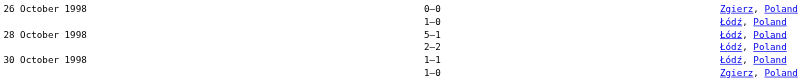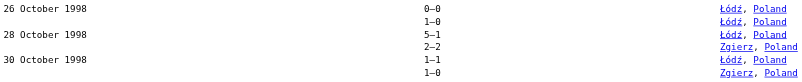 <table cellspacing=1 width=85%>
 <tr>
 <th width=15%></th>
 <th width=25%></th>
 <th width=10%></th>
 <th width=25%></th>
 <th width=25%></th>
 </tr>
 <tr>
 <td>26 October 1998</td>
 <td align=right></td>
 <td align=center>0–0</td>
 <td></td>
-<td><a href='#'>Zgierz</a>, <a href='#'>Poland</a></td>
+<td><a href='#'>Łódź</a>, <a href='#'>Poland</a></td>
 </tr>
 <tr>
 <td></td>
 <td align=right></td>
 <td align=center>1–0</td>
 <td></td>
 <td><a href='#'>Łódź</a>, <a href='#'>Poland</a></td>
 </tr>
 <tr>
 <td>28 October 1998</td>
 <td align=right></td>
 <td align=center>5–1</td>
 <td></td>
 <td><a href='#'>Łódź</a>, <a href='#'>Poland</a></td>
 </tr>
 <tr>
 <td></td>
 <td align=right></td>
 <td align=center>2–2</td>
 <td></td>
-<td><a href='#'>Łódź</a>, <a href='#'>Poland</a></td>
+<td><a href='#'>Zgierz</a>, <a href='#'>Poland</a></td>
 </tr>
 <tr>
 <td>30 October 1998</td>
 <td align=right></td>
 <td align=center>1–1</td>
 <td></td>
 <td><a href='#'>Łódź</a>, <a href='#'>Poland</a></td>
 </tr>
 <tr>
 <td></td>
 <td align=right></td>
 <td align=center>1–0</td>
 <td></td>
 <td><a href='#'>Zgierz</a>, <a href='#'>Poland</a></td>
 </tr>
 </table>
